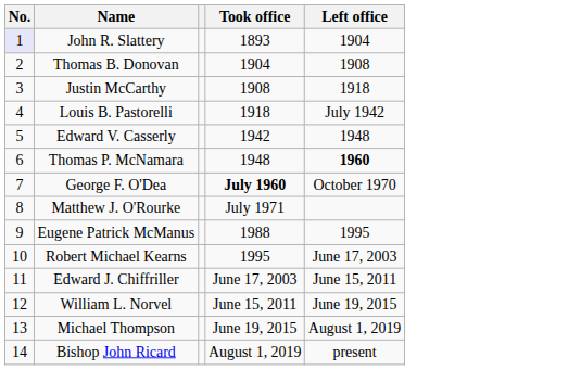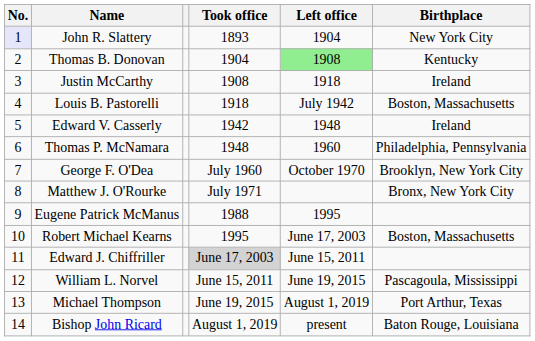 <table class="wikitable sortable" style="text-align:center">
 <tr>
 <th>No.</th>
 <th>Name</th>
 <th></th>
 <th>Took office</th>
 <th>Left office</th>
+<th>Birthplace</th>
 </tr>
 <tr>
 <td style="background: lavender;">1</td>
 <td>John R. Slattery</td>
 <td></td>
 <td>1893</td>
 <td>1904</td>
+<td>New York City</td>
 </tr>
 <tr>
 <td>2</td>
 <td>Thomas B. Donovan</td>
 <td></td>
 <td>1904</td>
-<td>1908</td>
+<td style="background: lightgreen;">1908</td>
+<td>Kentucky</td>
 </tr>
 <tr>
 <td>3</td>
 <td>Justin McCarthy</td>
 <td></td>
 <td>1908</td>
 <td>1918</td>
+<td>Ireland</td>
 </tr>
 <tr>
 <td>4</td>
 <td>Louis B. Pastorelli</td>
 <td></td>
 <td>1918</td>
 <td>July 1942</td>
+<td>Boston, Massachusetts</td>
 </tr>
 <tr>
 <td>5</td>
 <td>Edward V. Casserly</td>
 <td></td>
 <td>1942</td>
 <td>1948</td>
+<td>Ireland</td>
 </tr>
 <tr>
 <td>6</td>
 <td>Thomas P. McNamara</td>
 <td></td>
 <td>1948</td>
-<td><strong>1960</strong></td>
+<td>1960</td>
+<td>Philadelphia, Pennsylvania</td>
 </tr>
 <tr>
 <td>7</td>
 <td>George F. O'Dea</td>
 <td></td>
-<td><strong>July 1960</strong></td>
+<td>July 1960</td>
 <td>October 1970</td>
+<td>Brooklyn, New York City</td>
 </tr>
 <tr>
 <td>8</td>
 <td>Matthew J. O'Rourke</td>
 <td></td>
 <td>July 1971</td>
 <td></td>
+<td>Bronx, New York City</td>
 </tr>
 <tr>
 <td>9</td>
 <td>Eugene Patrick McManus</td>
 <td></td>
 <td>1988</td>
 <td>1995</td>
+<td></td>
 </tr>
 <tr>
 <td>10</td>
 <td>Robert Michael Kearns</td>
 <td></td>
 <td>1995</td>
 <td>June 17, 2003</td>
+<td>Boston, Massachusetts</td>
 </tr>
 <tr>
 <td>11</td>
 <td>Edward J. Chiffriller</td>
 <td></td>
-<td>June 17, 2003</td>
+<td style="background: lightgrey;">June 17, 2003</td>
 <td>June 15, 2011</td>
+<td></td>
 </tr>
 <tr>
 <td>12</td>
 <td>William L. Norvel</td>
 <td></td>
 <td>June 15, 2011</td>
 <td>June 19, 2015</td>
+<td>Pascagoula, Mississippi</td>
 </tr>
 <tr>
 <td>13</td>
 <td>Michael Thompson</td>
 <td></td>
 <td>June 19, 2015</td>
 <td>August 1, 2019</td>
+<td>Port Arthur, Texas</td>
 </tr>
 <tr>
 <td>14</td>
 <td>Bishop <a href='#'>John Ricard</a></td>
 <td></td>
 <td>August 1, 2019</td>
 <td>present</td>
+<td>Baton Rouge, Louisiana</td>
 </tr>
 </table>
